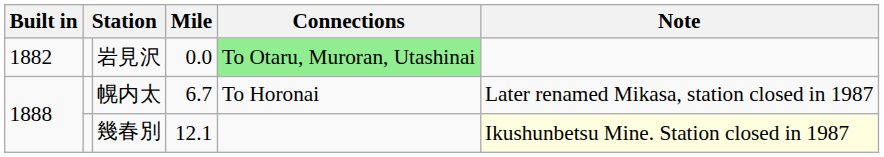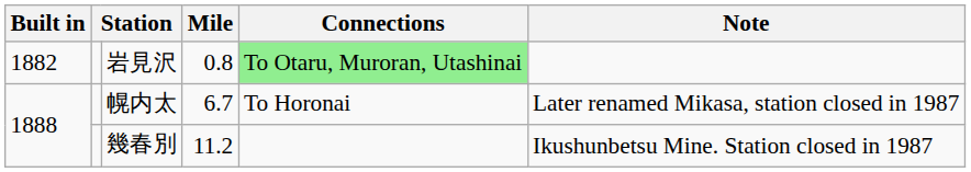 <table class=wikitable>
 <tr>
 <th>Built in</th>
 <th colspan=2>Station</th>
 <th>Mile</th>
 <th>Connections</th>
 <th>Note</th>
 </tr>
 <tr>
 <td rowspan=2>1882</td>
 <td></td>
 <td>岩見沢</td>
-<td style="text-align:right">0.0</td>
+<td style="text-align:right">0.8</td>
 <td style="background: lightgreen;">To Otaru, Muroran, Utashinai</td>
 <td></td>
 </tr>
 <tr>
 <td rowspan=2></td>
 <td rowspan=2>幌内太</td>
 <td rowspan=2 style="text-align:right">6.7</td>
 <td rowspan=2>To Horonai</td>
 <td rowspan=2>Later renamed Mikasa, station closed in 1987</td>
 </tr>
 <tr>
 <td rowspan=2>1888</td>
 </tr>
 <tr>
 <td></td>
 <td>幾春別</td>
-<td style="text-align:right">12.1</td>
+<td style="text-align:right">11.2</td>
 <td></td>
-<td style="background: lightyellow;">Ikushunbetsu Mine. Station closed in 1987</td>
+<td>Ikushunbetsu Mine. Station closed in 1987</td>
 </tr>
 </table>
